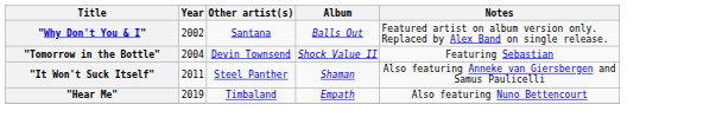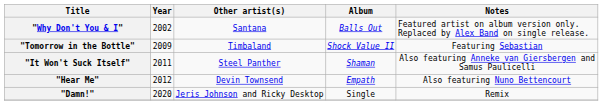 <table class="wikitable plainrowheaders" style="text-align:center;">
 <tr>
 <th scope="col" style="width:18em;">Title</th>
 <th scope="col">Year</th>
 <th scope="col">Other artist(s)</th>
 <th scope="col">Album</th>
 <th scope="col" style="width:25em;">Notes</th>
 </tr>
 <tr>
 <th scope="row">"<a href='#'>Why Don't You & I</a>"</th>
 <td>2002</td>
 <td><a href='#'>Santana</a></td>
 <td><em><a href='#'>Balls Out</a></em></td>
 <td style="text-align:left;">Featured artist on album version only. Replaced by <a href='#'>Alex Band</a> on single release.</td>
 </tr>
 <tr>
 <th scope="row">"Tomorrow in the Bottle"</th>
-<td>2004</td>
-<td><a href='#'>Devin Townsend</a></td>
+<td>2009</td>
+<td><a href='#'>Timbaland</a></td>
 <td><em><a href='#'>Shock Value II</a></em></td>
 <td>Featuring <a href='#'>Sebastian</a></td>
 </tr>
 <tr>
 <th scope="row">"It Won't Suck Itself"</th>
 <td>2011</td>
 <td><a href='#'>Steel Panther</a></td>
 <td><em><a href='#'>Shaman</a></em></td>
 <td>Also featuring <a href='#'>Anneke van Giersbergen</a> and Samus Paulicelli</td>
 </tr>
 <tr>
 <th scope="row">"Hear Me"</th>
-<td>2019</td>
-<td><a href='#'>Timbaland</a></td>
+<td>2012</td>
+<td><a href='#'>Devin Townsend</a></td>
 <td><em><a href='#'>Empath</a></em></td>
 <td>Also featuring <a href='#'>Nuno Bettencourt</a></td>
 </tr>
 <tr>
+<th scope="row">"Damn!"</th>
+<td>2020</td>
+<td><a href='#'>Jeris Johnson</a> and Ricky Desktop</td>
+<td>Single</td>
+<td>Remix</td>
+</tr>
+<tr>
 </tr>
 </table>
